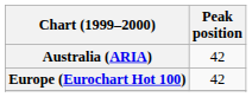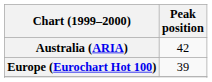 <table class="wikitable sortable plainrowheaders" style="text-align:center">
 <tr>
 <th>Chart (1999–2000)</th>
 <th>Peak<br>position</th>
 </tr>
 <tr>
 <th scope="row">Australia (<a href='#'>ARIA</a>)</th>
 <td>42</td>
 </tr>
 <tr>
 <th scope="row">Europe (<a href='#'>Eurochart Hot 100</a>)</th>
-<td>42</td>
+<td>39</td>
 </tr>
 <tr>
 </tr>
 <tr>
 </tr>
 <tr>
 </tr>
 <tr>
 </tr>
 </table>
